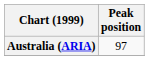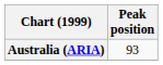 <table class="wikitable sortable plainrowheaders">
 <tr>
 <th>Chart (1999)</th>
 <th>Peak<br>position</th>
 </tr>
 <tr>
 <th scope="row">Australia (<a href='#'>ARIA</a>)</th>
-<td align="center">97</td>
+<td align="center">93</td>
 </tr>
 <tr>
 </tr>
 <tr>
 </tr>
 <tr>
 </tr>
 <tr>
 </tr>
 <tr>
 </tr>
 <tr>
 </tr>
 <tr>
 </tr>
 <tr>
 </tr>
 </table>
